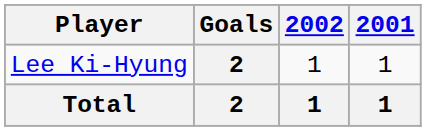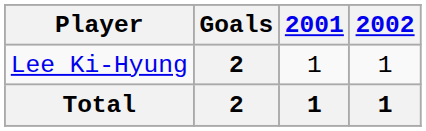 <table class="wikitable sortable" style="text-align:center;">
 <tr>
 <th>Player</th>
 <th>Goals</th>
+<th><a href='#'>2001</a></th>
 <th><a href='#'>2002</a></th>
-<th><a href='#'>2001</a></th>
 </tr>
 <tr>
 <td align="left"> <a href='#'>Lee Ki-Hyung</a></td>
 <th>2</th>
 <td>1</td>
 <td>1</td>
 </tr>
 <tr class="sortbottom">
 <th>Total</th>
 <th>2</th>
 <th>1</th>
 <th>1</th>
 </tr>
 </table>
